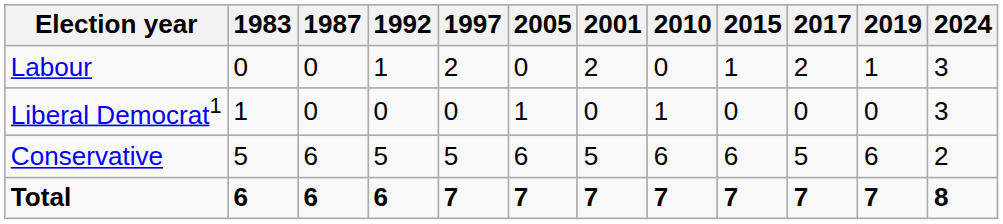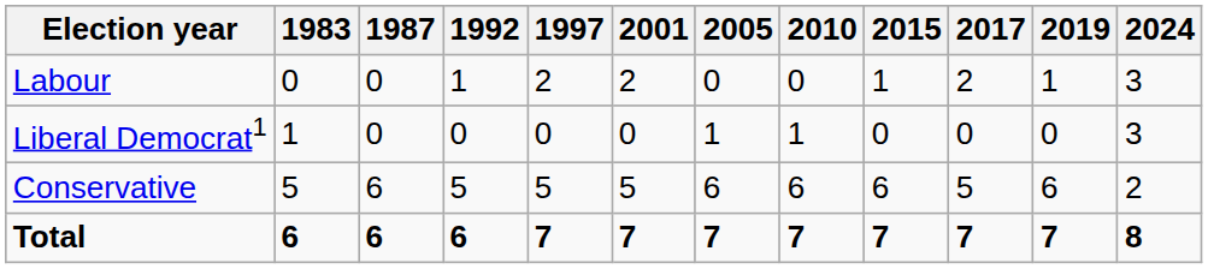 <table class="wikitable">
 <tr>
 <th>Election year</th>
 <th>1983</th>
 <th>1987</th>
 <th>1992</th>
 <th>1997</th>
+<th>2001</th>
 <th>2005</th>
-<th>2001</th>
 <th>2010</th>
 <th>2015</th>
 <th>2017</th>
 <th>2019</th>
 <th>2024</th>
 </tr>
 <tr>
 <td><a href='#'>Labour</a></td>
 <td>0</td>
 <td>0</td>
 <td>1</td>
 <td>2</td>
+<td>2</td>
 <td>0</td>
-<td>2</td>
 <td>0</td>
 <td>1</td>
 <td>2</td>
 <td>1</td>
 <td>3</td>
 </tr>
 <tr>
 <td><a href='#'>Liberal Democrat</a><sup>1</sup></td>
 <td>1</td>
 <td>0</td>
 <td>0</td>
 <td>0</td>
+<td>0</td>
 <td>1</td>
-<td>0</td>
 <td>1</td>
 <td>0</td>
 <td>0</td>
 <td>0</td>
 <td>3</td>
 </tr>
 <tr>
 <td><a href='#'>Conservative</a></td>
 <td>5</td>
 <td>6</td>
 <td>5</td>
 <td>5</td>
+<td>5</td>
 <td>6</td>
-<td>5</td>
 <td>6</td>
 <td>6</td>
 <td>5</td>
 <td>6</td>
 <td>2</td>
 </tr>
 <tr>
 <td><strong>Total</strong></td>
 <td><strong>6</strong></td>
 <td><strong>6</strong></td>
 <td><strong>6</strong></td>
 <td><strong>7</strong></td>
 <td><strong>7</strong></td>
 <td><strong>7</strong></td>
 <td><strong>7</strong></td>
 <td><strong>7</strong></td>
 <td><strong>7</strong></td>
 <td><strong>7</strong></td>
 <td><strong>8</strong></td>
 </tr>
 </table>
